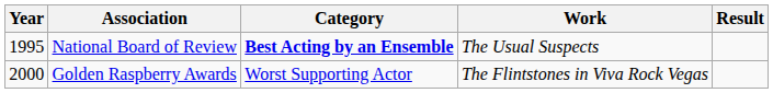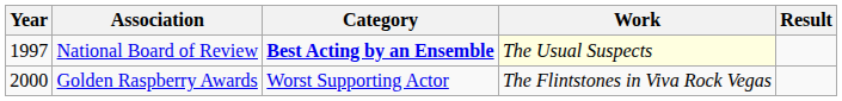 <table class="wikitable">
 <tr>
 <th>Year</th>
 <th>Association</th>
 <th>Category</th>
 <th>Work</th>
 <th>Result</th>
 </tr>
 <tr>
-<td>1995</td>
+<td>1997</td>
 <td><a href='#'>National Board of Review</a></td>
 <td><strong><a href='#'>Best Acting by an Ensemble</a></strong></td>
-<td><em>The Usual Suspects</em></td>
+<td style="background: lightyellow;"><em>The Usual Suspects</em></td>
 <td></td>
 </tr>
 <tr>
 <td>2000</td>
 <td><a href='#'>Golden Raspberry Awards</a></td>
 <td><a href='#'>Worst Supporting Actor</a></td>
 <td><em>The Flintstones in Viva Rock Vegas</em></td>
 <td></td>
 </tr>
 </table>
